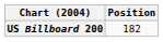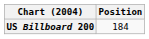 <table class="wikitable plainrowheaders" style="text-align:center">
 <tr>
 <th scope="col">Chart (2004)</th>
 <th scope="col">Position</th>
 </tr>
 <tr>
 <th scope="row">US <em>Billboard</em> 200</th>
-<td>182</td>
+<td>184</td>
 </tr>
 </table>
